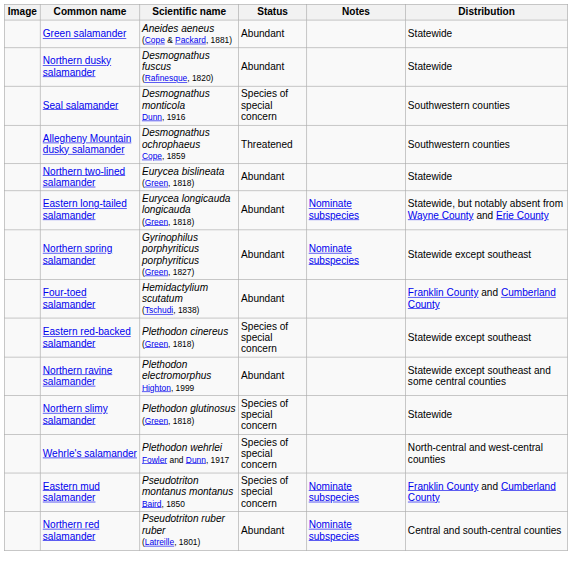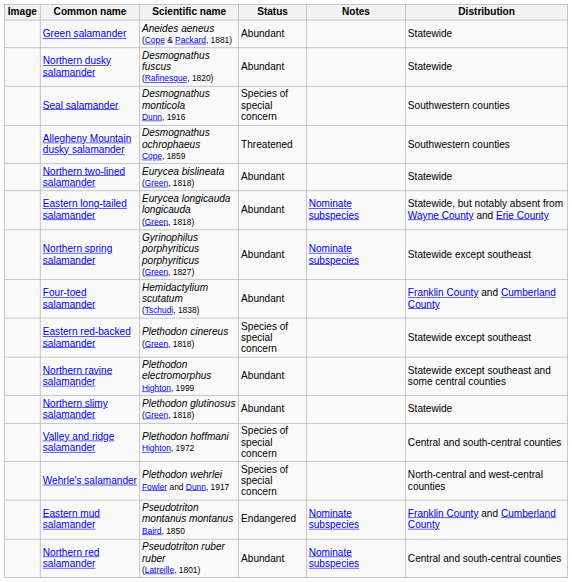 <table class="wikitable">
 <tr>
 <th scope="col" style="width: 50px;">Image</th>
 <th scope="col" style="width: 150px;">Common name</th>
 <th scope="col" style="width: 150px;">Scientific name</th>
 <th scope="col" style="width: 100px;">Status</th>
 <th scope="col" style="width: 150px;">Notes</th>
 <th scope="col" style="width: 250px;">Distribution</th>
 </tr>
 <tr>
 <td></td>
 <td><a href='#'>Green salamander</a></td>
 <td><em>Aneides aeneus</em><br><small>(<a href='#'>Cope</a> & <a href='#'>Packard</a>, 1881)</small></td>
 <td>Abundant</td>
 <td></td>
 <td>Statewide</td>
 </tr>
 <tr>
 <td></td>
 <td><a href='#'>Northern dusky salamander</a></td>
 <td><em>Desmognathus fuscus</em><br><small>(<a href='#'>Rafinesque</a>, 1820)</small></td>
 <td>Abundant</td>
 <td></td>
 <td>Statewide</td>
 </tr>
 <tr>
 <td></td>
 <td><a href='#'>Seal salamander</a></td>
 <td><em>Desmognathus monticola</em><br><small><a href='#'>Dunn</a>, 1916</small></td>
 <td>Species of special concern</td>
 <td></td>
 <td>Southwestern counties</td>
 </tr>
 <tr>
 <td></td>
 <td><a href='#'>Allegheny Mountain dusky salamander</a></td>
 <td><em>Desmognathus ochrophaeus</em><br><small><a href='#'>Cope</a>, 1859</small></td>
 <td>Threatened</td>
 <td></td>
 <td>Southwestern counties</td>
 </tr>
 <tr>
 <td></td>
 <td><a href='#'>Northern two-lined salamander</a></td>
 <td><em>Eurycea bislineata</em><br><small>(<a href='#'>Green</a>, 1818)</small></td>
 <td>Abundant</td>
 <td></td>
 <td>Statewide</td>
 </tr>
 <tr>
 <td></td>
 <td><a href='#'>Eastern long-tailed salamander</a></td>
 <td><em>Eurycea longicauda longicauda</em><br><small>(<a href='#'>Green</a>, 1818)</small></td>
 <td>Abundant</td>
 <td><a href='#'>Nominate subspecies</a></td>
 <td>Statewide, but notably absent from <a href='#'>Wayne County</a> and <a href='#'>Erie County</a></td>
 </tr>
 <tr>
 <td></td>
 <td><a href='#'>Northern spring salamander</a></td>
 <td><em>Gyrinophilus porphyriticus porphyriticus</em><br><small>(<a href='#'>Green</a>, 1827)</small></td>
 <td>Abundant</td>
 <td><a href='#'>Nominate subspecies</a></td>
 <td>Statewide except southeast</td>
 </tr>
 <tr>
 <td></td>
 <td><a href='#'>Four-toed salamander</a></td>
 <td><em>Hemidactylium scutatum</em><br><small>(<a href='#'>Tschudi</a>, 1838)</small></td>
 <td>Abundant</td>
 <td></td>
 <td><a href='#'>Franklin County</a> and <a href='#'>Cumberland County</a></td>
 </tr>
 <tr>
 <td></td>
 <td><a href='#'>Eastern red-backed salamander</a></td>
 <td><em>Plethodon cinereus</em><br><small>(<a href='#'>Green</a>, 1818)</small></td>
 <td>Species of special concern</td>
 <td></td>
 <td>Statewide except southeast</td>
 </tr>
 <tr>
 <td></td>
 <td><a href='#'>Northern ravine salamander</a></td>
 <td><em>Plethodon electromorphus</em><br><small><a href='#'>Highton</a>, 1999</small></td>
 <td>Abundant</td>
 <td></td>
 <td>Statewide except southeast and some central counties</td>
 </tr>
 <tr>
 <td></td>
 <td><a href='#'>Northern slimy salamander</a></td>
 <td><em>Plethodon glutinosus</em><br><small>(<a href='#'>Green</a>, 1818)</small></td>
+<td>Abundant</td>
+<td></td>
+<td>Statewide</td>
+</tr>
+<tr>
+<td></td>
+<td><a href='#'>Valley and ridge salamander</a></td>
+<td><em>Plethodon hoffmani</em><br><small><a href='#'>Highton</a>, 1972</small></td>
 <td>Species of special concern</td>
 <td></td>
-<td>Statewide</td>
+<td>Central and south-central counties</td>
 </tr>
 <tr>
 <td></td>
 <td><a href='#'>Wehrle's salamander</a></td>
 <td><em>Plethodon wehrlei</em><br><small><a href='#'>Fowler</a> and <a href='#'>Dunn</a>, 1917</small></td>
 <td>Species of special concern</td>
 <td></td>
 <td>North-central and west-central counties</td>
 </tr>
 <tr>
 <td></td>
 <td><a href='#'>Eastern mud salamander</a></td>
 <td><em>Pseudotriton montanus montanus</em><br><small><a href='#'>Baird</a>, 1850</small></td>
-<td>Species of special concern</td>
+<td>Endangered</td>
 <td><a href='#'>Nominate subspecies</a></td>
 <td><a href='#'>Franklin County</a> and <a href='#'>Cumberland County</a></td>
 </tr>
 <tr>
 <td></td>
 <td><a href='#'>Northern red salamander</a></td>
 <td><em>Pseudotriton ruber ruber</em><br><small>(<a href='#'>Latreille</a>, 1801)</small></td>
 <td>Abundant</td>
 <td><a href='#'>Nominate subspecies</a></td>
 <td>Central and south-central counties</td>
 </tr>
 </table>
